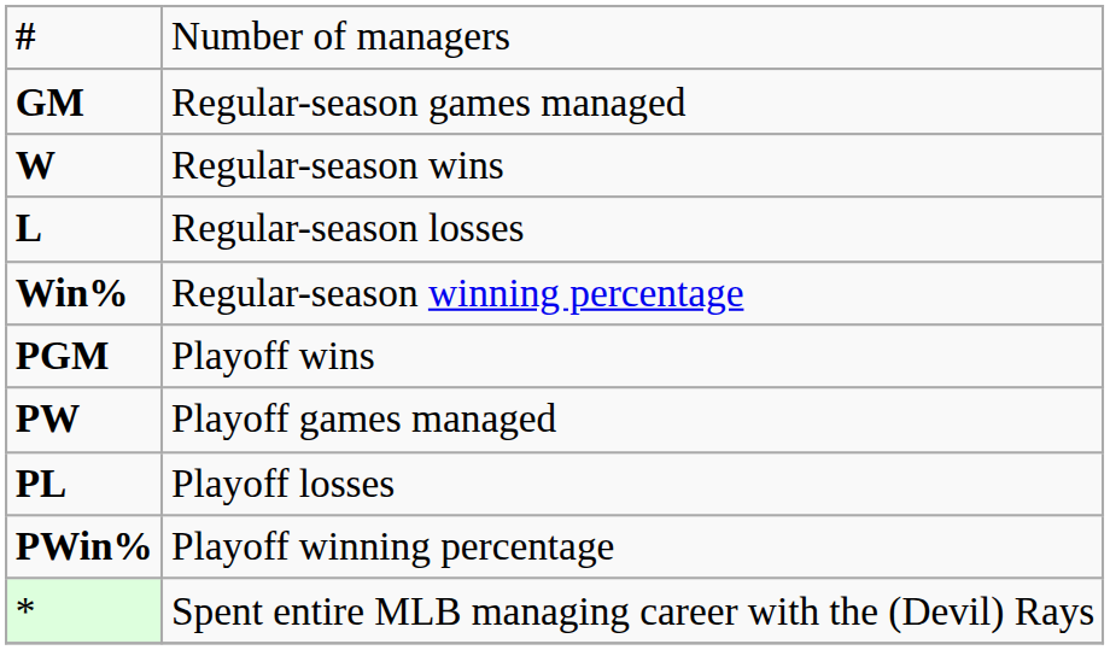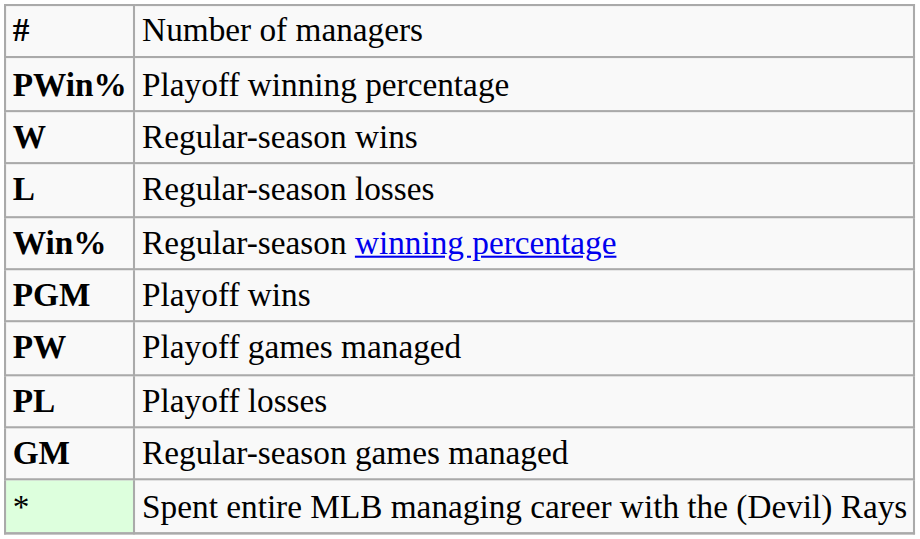 <table class="wikitable">
 <tr>
 <td><strong>#</strong></td>
 <td>Number of managers</td>
 </tr>
 <tr>
-<td><strong>GM</strong></td>
-<td>Regular-season games managed</td>
+<td><strong>PWin%</strong></td>
+<td>Playoff winning percentage</td>
 </tr>
 <tr>
 <td><strong>W</strong></td>
 <td>Regular-season wins</td>
 </tr>
 <tr>
 <td><strong>L</strong></td>
 <td>Regular-season losses</td>
 </tr>
 <tr>
 <td><strong>Win%</strong></td>
 <td>Regular-season <a href='#'>winning percentage</a></td>
 </tr>
 <tr>
 <td><strong>PGM</strong></td>
 <td>Playoff wins</td>
 </tr>
 <tr>
 <td><strong>PW</strong></td>
 <td>Playoff games managed</td>
 </tr>
 <tr>
 <td><strong>PL</strong></td>
 <td>Playoff losses</td>
 </tr>
 <tr>
-<td><strong>PWin%</strong></td>
-<td>Playoff winning percentage</td>
+<td><strong>GM</strong></td>
+<td>Regular-season games managed</td>
 </tr>
 <tr>
 <td style="background-color:#ddffdd">*</td>
 <td>Spent entire MLB managing career with the (Devil) Rays</td>
 </tr>
 <tr>
 </tr>
 </table>
